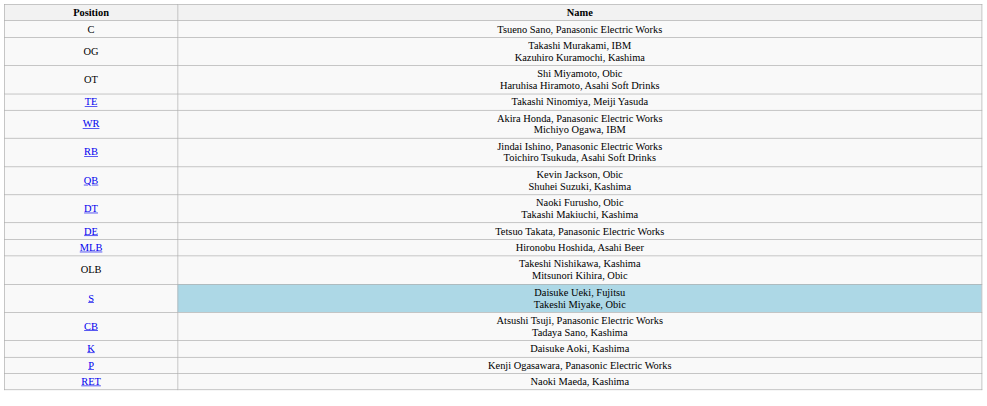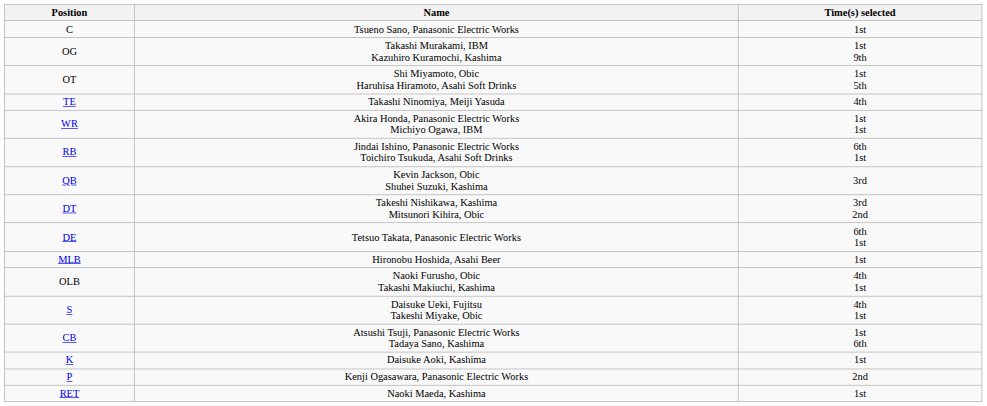 <table class="wikitable" style="text-align:Center;width:95%;">
 <tr>
 <th>Position</th>
 <th>Name</th>
+<th>Time(s) selected</th>
 </tr>
 <tr>
 <td>C</td>
 <td>Tsueno Sano, Panasonic Electric Works</td>
+<td>1st</td>
 </tr>
 <tr>
 <td>OG</td>
 <td>Takashi Murakami, IBM<br>Kazuhiro Kuramochi, Kashima</td>
+<td>1st<br>9th</td>
 </tr>
 <tr>
 <td>OT</td>
 <td>Shi Miyamoto, Obic<br>Haruhisa Hiramoto, Asahi Soft Drinks</td>
+<td>1st<br>5th</td>
 </tr>
 <tr>
 <td><a href='#'>TE</a></td>
 <td>Takashi Ninomiya, Meiji Yasuda</td>
+<td>4th</td>
 </tr>
 <tr>
 <td><a href='#'>WR</a></td>
 <td>Akira Honda, Panasonic Electric Works<br>Michiyo Ogawa, IBM</td>
+<td>1st<br>1st</td>
 </tr>
 <tr>
 <td><a href='#'>RB</a></td>
 <td>Jindai Ishino, Panasonic Electric Works<br>Toichiro Tsukuda, Asahi Soft Drinks</td>
+<td>6th<br>1st</td>
 </tr>
 <tr>
 <td><a href='#'>QB</a></td>
 <td>Kevin Jackson, Obic<br>Shuhei Suzuki, Kashima</td>
+<td>3rd</td>
 </tr>
 <tr>
 <td><a href='#'>DT</a></td>
-<td>Naoki Furusho, Obic<br>Takashi Makiuchi, Kashima</td>
+<td>Takeshi Nishikawa, Kashima<br>Mitsunori Kihira, Obic</td>
+<td>3rd<br>2nd</td>
 </tr>
 <tr>
 <td><a href='#'>DE</a></td>
 <td>Tetsuo Takata, Panasonic Electric Works</td>
+<td>6th<br>1st</td>
 </tr>
 <tr>
 <td><a href='#'>MLB</a></td>
 <td>Hironobu Hoshida, Asahi Beer</td>
+<td>1st</td>
 </tr>
 <tr>
 <td>OLB</td>
-<td>Takeshi Nishikawa, Kashima<br>Mitsunori Kihira, Obic</td>
+<td>Naoki Furusho, Obic<br>Takashi Makiuchi, Kashima</td>
+<td>4th<br>1st</td>
 </tr>
 <tr>
 <td><a href='#'>S</a></td>
-<td style="background: lightblue;">Daisuke Ueki, Fujitsu<br>Takeshi Miyake, Obic</td>
+<td>Daisuke Ueki, Fujitsu<br>Takeshi Miyake, Obic</td>
+<td>4th<br>1st</td>
 </tr>
 <tr>
 <td><a href='#'>CB</a></td>
 <td>Atsushi Tsuji, Panasonic Electric Works<br>Tadaya Sano, Kashima</td>
+<td>1st<br>6th</td>
 </tr>
 <tr>
 <td><a href='#'>K</a></td>
 <td>Daisuke Aoki, Kashima</td>
+<td>1st</td>
 </tr>
 <tr>
 <td><a href='#'>P</a></td>
 <td>Kenji Ogasawara, Panasonic Electric Works</td>
+<td>2nd</td>
 </tr>
 <tr>
 <td><a href='#'>RET</a></td>
 <td>Naoki Maeda, Kashima</td>
+<td>1st</td>
 </tr>
 </table>
